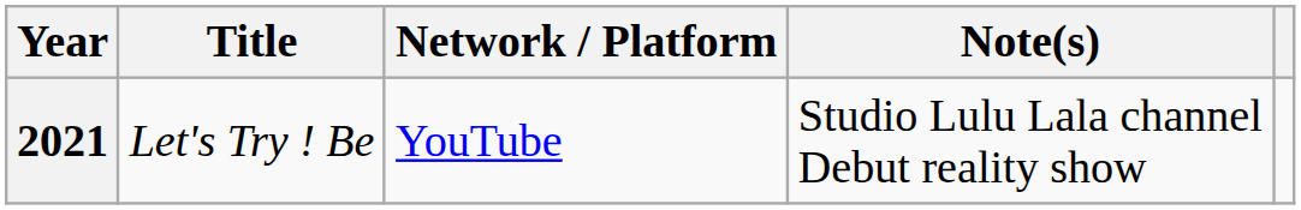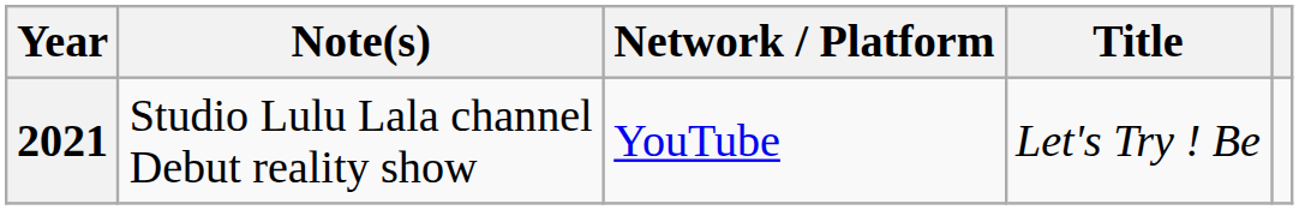 <table class="wikitable plainrowheaders">
 <tr>
 <th scope="col">Year</th>
+<th scope="col">Note(s)</th>
+<th scope="col">Network / Platform</th>
 <th scope="col">Title</th>
-<th scope="col">Network / Platform</th>
-<th scope="col">Note(s)</th>
 <th scope="col"></th>
 </tr>
 <tr>
 <th scope="row">2021</th>
+<td>Studio Lulu Lala channel<br>Debut reality show</td>
+<td><a href='#'>YouTube</a></td>
 <td><em>Let's Try ! Be</em></td>
-<td><a href='#'>YouTube</a></td>
-<td>Studio Lulu Lala channel<br>Debut reality show</td>
 <td style="text-align:center"></td>
 </tr>
 </table>
